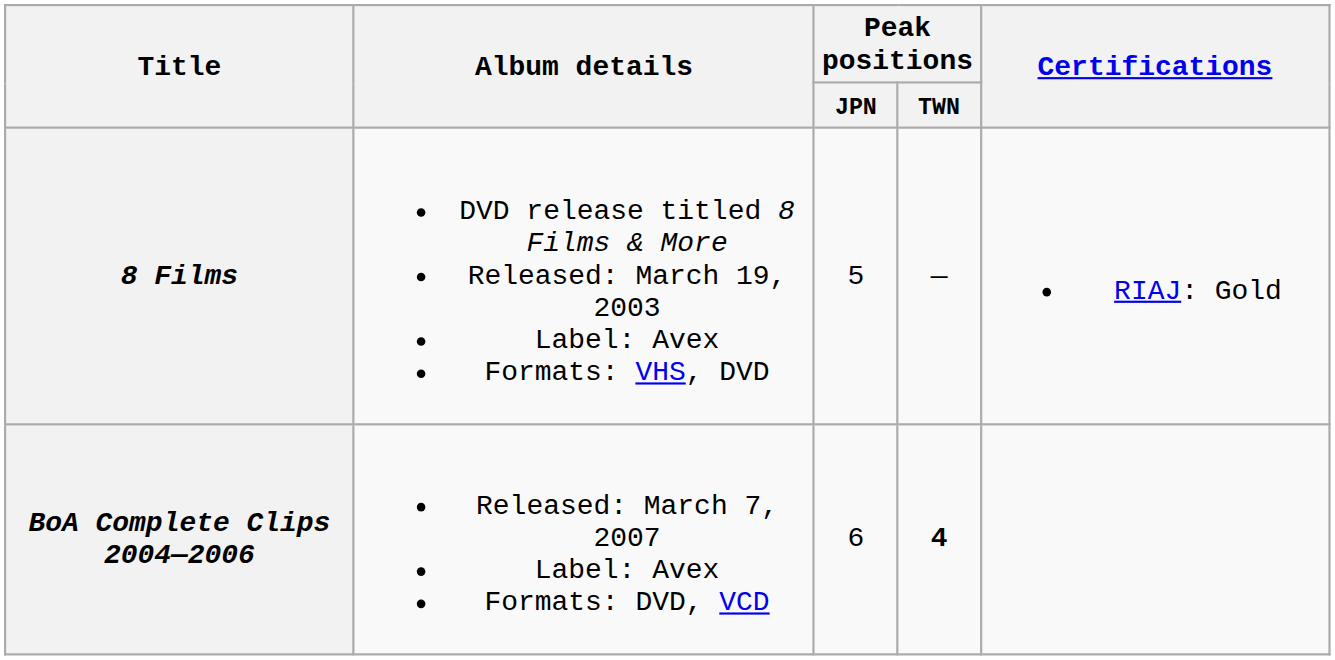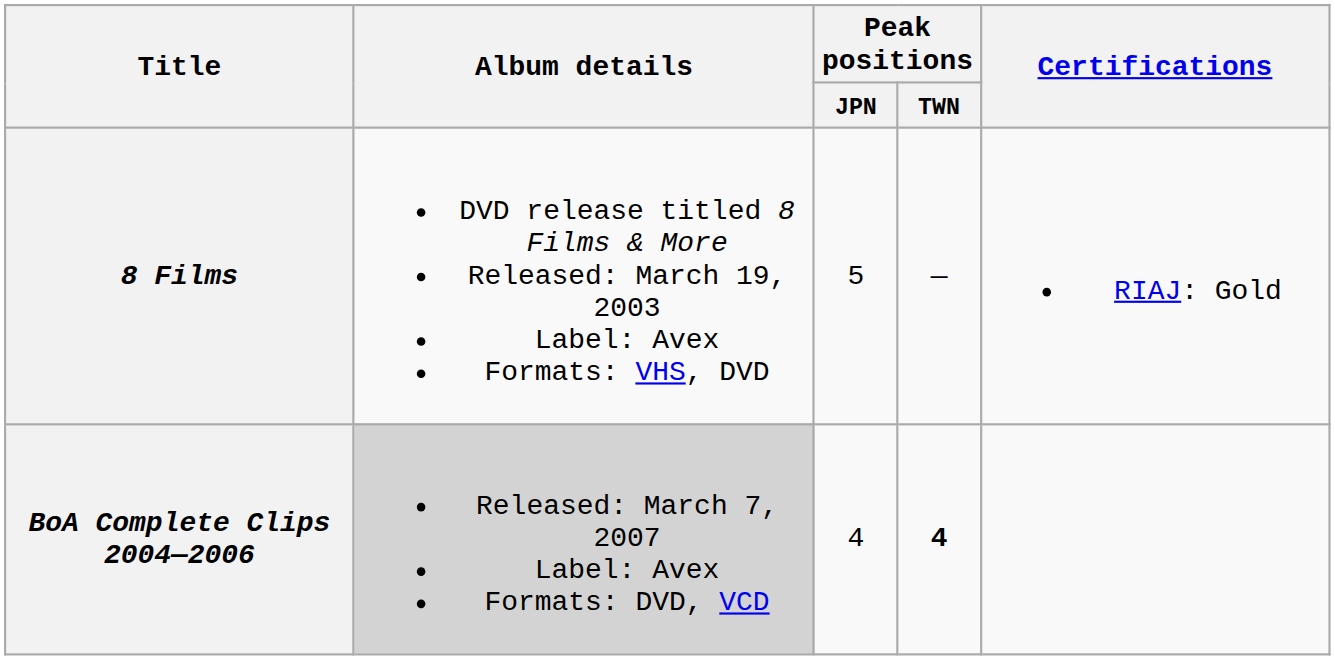 <table class="wikitable plainrowheaders" style="text-align:center;" border="1">
 <tr>
 <th style="width:12em;" rowspan="2">Title</th>
 <th style="width:16em;" rowspan="2">Album details</th>
 <th colspan="2">Peak positions</th>
 <th style="width:12em;" rowspan="2"><a href='#'>Certifications</a></th>
 </tr>
 <tr>
 <th style="width:2.5em;"><small>JPN</small><br></th>
 <th style="width:2.5em;"><small>TWN</small><br></th>
 </tr>
 <tr>
 <th scope="row"><em>8 Films</em></th>
 <td><br><ul><li>DVD release titled <em>8 Films & More</em></li><li>Released: March 19, 2003 </li><li>Label: Avex</li><li>Formats: <a href='#'>VHS</a>, DVD</li></ul></td>
 <td>5</td>
 <td>—</td>
 <td><br><ul><li><a href='#'>RIAJ</a>: Gold</li></ul></td>
 </tr>
 <tr>
 <th scope="row"><em>BoA Complete Clips 2004—2006</em></th>
-<td><br><ul><li>Released: March 7, 2007 </li><li>Label: Avex</li><li>Formats: DVD, <a href='#'>VCD</a></li></ul></td>
-<td>6</td>
+<td style="background: lightgrey;"><br><ul><li>Released: March 7, 2007 </li><li>Label: Avex</li><li>Formats: DVD, <a href='#'>VCD</a></li></ul></td>
+<td>4</td>
 <td><strong>4</strong></td>
 <td></td>
 </tr>
 </table>
